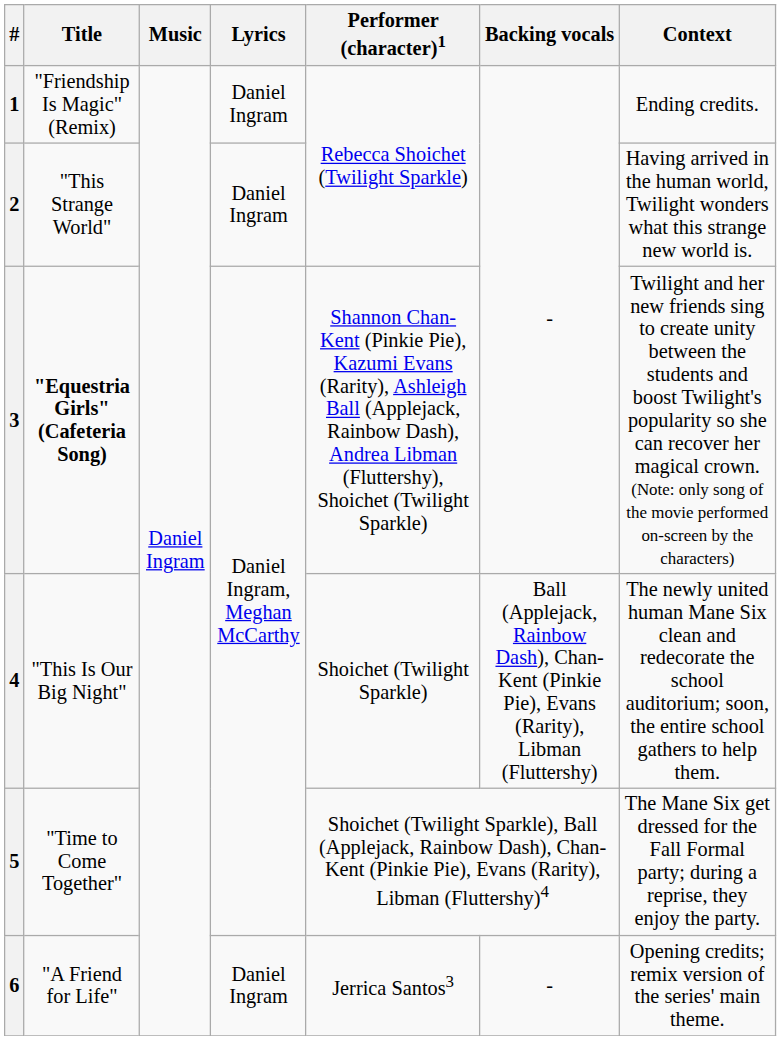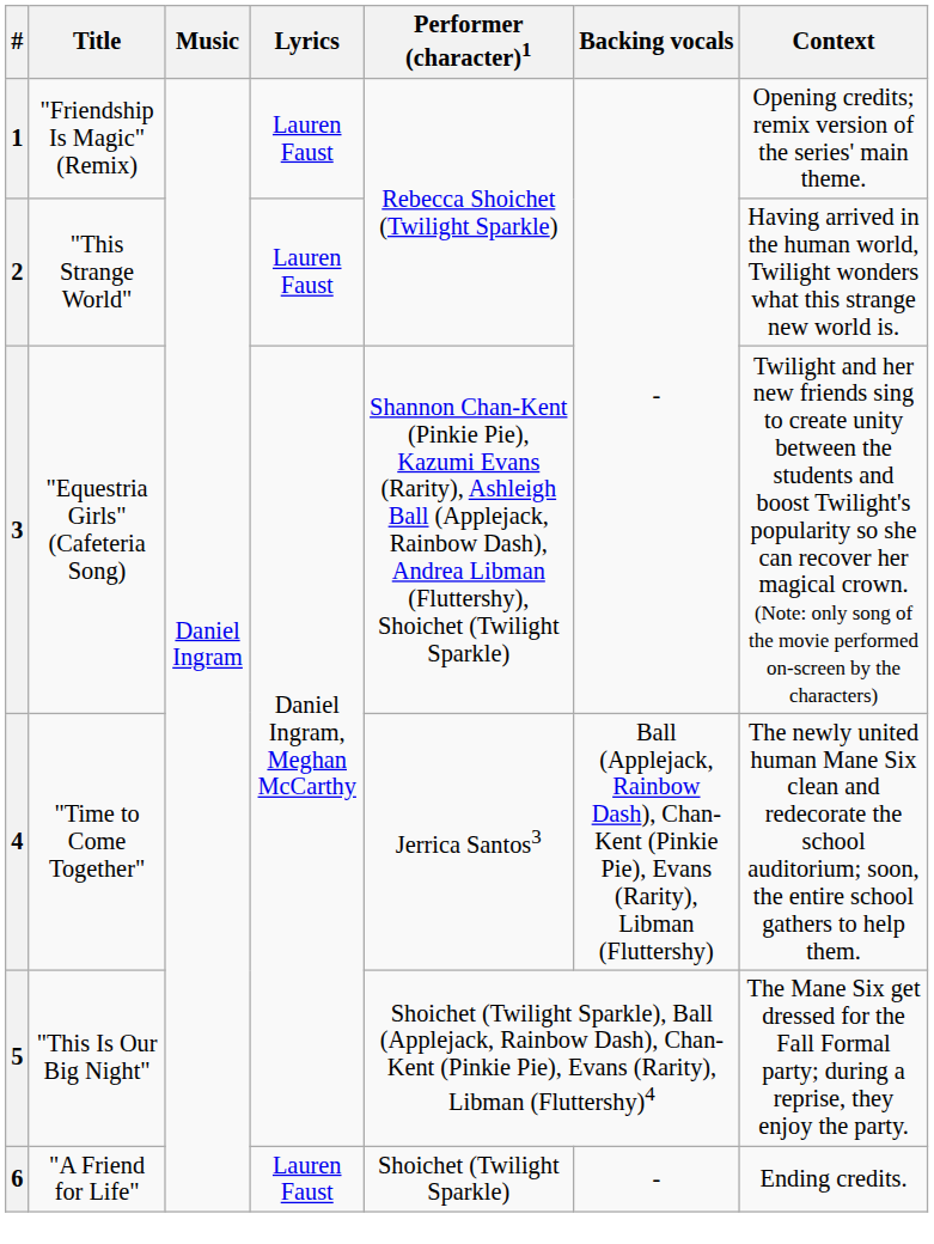 <table class="wikitable sortable" style="text-align: center">
 <tr>
 <th>#</th>
 <th><strong>Title</strong></th>
 <th>Music</th>
 <th>Lyrics</th>
 <th><strong>Performer (character)</strong><sup>1</sup></th>
 <th><strong>Backing vocals</strong></th>
 <th>Context</th>
 </tr>
 <tr>
 <th>1</th>
 <td>"Friendship Is Magic" (Remix)</td>
 <td rowspan=6><a href='#'>Daniel Ingram</a></td>
-<td>Daniel Ingram</td>
+<td><a href='#'>Lauren Faust</a></td>
 <td rowspan=2><a href='#'>Rebecca Shoichet</a> (<a href='#'>Twilight Sparkle</a>)</td>
 <td rowspan=3>-</td>
-<td>Ending credits.</td>
+<td>Opening credits; remix version of the series' main theme.</td>
 </tr>
 <tr>
 <th>2</th>
 <td>"This Strange World"</td>
-<td>Daniel Ingram</td>
+<td><a href='#'>Lauren Faust</a></td>
 <td>Having arrived in the human world, Twilight wonders what this strange new world is.</td>
 </tr>
 <tr>
 <th>3</th>
-<td><strong>"Equestria Girls" (Cafeteria Song)</strong></td>
+<td>"Equestria Girls" (Cafeteria Song)</td>
 <td rowspan=3>Daniel Ingram,<br><a href='#'>Meghan McCarthy</a></td>
 <td><a href='#'>Shannon Chan-Kent</a> (Pinkie Pie), <a href='#'>Kazumi Evans</a> (Rarity), <a href='#'>Ashleigh Ball</a> (Applejack, Rainbow Dash), <a href='#'>Andrea Libman</a> (Fluttershy), Shoichet (Twilight Sparkle)</td>
 <td>Twilight and her new friends sing to create unity between the students and boost Twilight's popularity so she can recover her magical crown.<br><small>(Note: only song of the movie performed on-screen by the characters)</small></td>
 </tr>
 <tr>
 <th>4</th>
-<td>"This Is Our Big Night"</td>
-<td>Shoichet (Twilight Sparkle)</td>
+<td>"Time to Come Together"</td>
+<td>Jerrica Santos<sup>3</sup></td>
 <td>Ball (Applejack, <a href='#'>Rainbow Dash</a>), Chan-Kent (Pinkie Pie), Evans (Rarity), Libman (Fluttershy)</td>
 <td>The newly united human Mane Six clean and redecorate the school auditorium; soon, the entire school gathers to help them.</td>
 </tr>
 <tr>
 <th>5</th>
-<td>"Time to Come Together"</td>
+<td>"This Is Our Big Night"</td>
 <td colspan=2>Shoichet (Twilight Sparkle), Ball (Applejack, Rainbow Dash), Chan-Kent (Pinkie Pie), Evans (Rarity), Libman (Fluttershy)<sup>4</sup></td>
 <td>The Mane Six get dressed for the Fall Formal party; during a reprise, they enjoy the party.</td>
 </tr>
 <tr>
 <th>6</th>
 <td>"A Friend for Life"</td>
-<td>Daniel Ingram</td>
-<td>Jerrica Santos<sup>3</sup></td>
+<td><a href='#'>Lauren Faust</a></td>
+<td>Shoichet (Twilight Sparkle)</td>
 <td>-</td>
-<td>Opening credits; remix version of the series' main theme.</td>
+<td>Ending credits.</td>
 </tr>
 </table>
